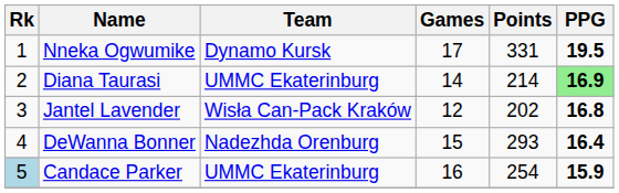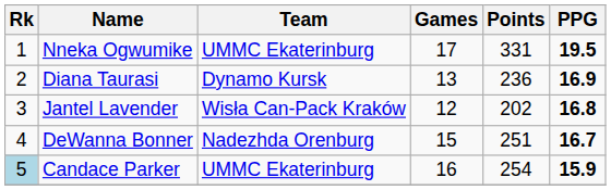 <table class="wikitable" style="text-align: center;">
 <tr>
 <th>Rk</th>
 <th>Name</th>
 <th>Team</th>
 <th>Games</th>
 <th>Points</th>
 <th width=40>PPG</th>
 </tr>
 <tr>
 <td>1</td>
 <td align="left"> <a href='#'>Nneka Ogwumike</a></td>
-<td align="left"> <a href='#'>Dynamo Kursk</a></td>
+<td align="left"> <a href='#'>UMMC Ekaterinburg</a></td>
 <td>17</td>
 <td>331</td>
 <td><strong>19.5</strong></td>
 </tr>
 <tr>
 <td>2</td>
 <td align="left"> <a href='#'>Diana Taurasi</a></td>
-<td align="left"> <a href='#'>UMMC Ekaterinburg</a></td>
-<td>14</td>
-<td>214</td>
-<td style="background: lightgreen;"><strong>16.9</strong></td>
+<td align="left"> <a href='#'>Dynamo Kursk</a></td>
+<td>13</td>
+<td>236</td>
+<td><strong>16.9</strong></td>
 </tr>
 <tr>
 <td>3</td>
 <td align="left"> <a href='#'>Jantel Lavender</a></td>
 <td align="left"> <a href='#'>Wisła Can-Pack Kraków</a></td>
 <td>12</td>
 <td>202</td>
 <td><strong>16.8</strong></td>
 </tr>
 <tr>
 <td>4</td>
 <td align="left"> <a href='#'>DeWanna Bonner</a></td>
 <td align="left"> <a href='#'>Nadezhda Orenburg</a></td>
 <td>15</td>
-<td>293</td>
-<td><strong>16.4</strong></td>
+<td>251</td>
+<td><strong>16.7</strong></td>
 </tr>
 <tr>
 <td style="background: lightblue;">5</td>
 <td align="left"> <a href='#'>Candace Parker</a></td>
 <td align="left"> <a href='#'>UMMC Ekaterinburg</a></td>
 <td>16</td>
 <td>254</td>
 <td><strong>15.9</strong></td>
 </tr>
 <tr>
 </tr>
 </table>
